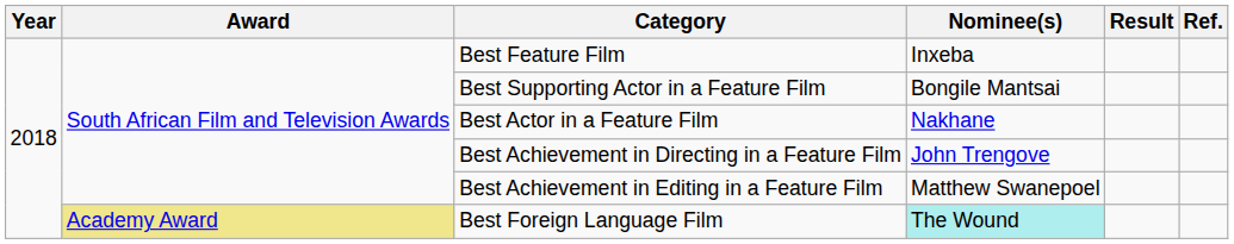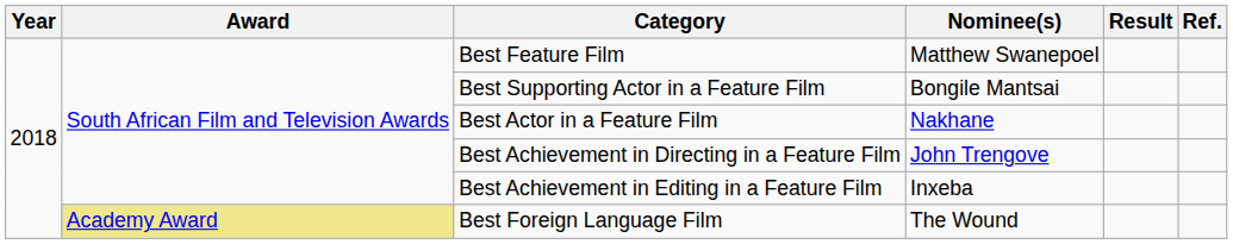 <table class="wikitable sortable plainrowheaders" style="font-size\">
 <tr>
 <th>Year</th>
 <th>Award</th>
 <th>Category</th>
 <th>Nominee(s)</th>
 <th>Result</th>
 <th>Ref.</th>
 </tr>
 <tr>
 <td rowspan="6">2018</td>
 <td rowspan="5"><a href='#'>South African Film and Television Awards</a></td>
 <td>Best Feature Film</td>
-<td>Inxeba</td>
+<td>Matthew Swanepoel</td>
 <td></td>
 <td></td>
 </tr>
 <tr>
 <td>Best Supporting Actor in a Feature Film</td>
 <td>Bongile Mantsai</td>
 <td></td>
 <td></td>
 </tr>
 <tr>
 <td>Best Actor in a Feature Film</td>
 <td><a href='#'>Nakhane</a></td>
 <td></td>
 <td></td>
 </tr>
 <tr>
 <td>Best Achievement in Directing in a Feature Film</td>
 <td><a href='#'>John Trengove</a></td>
 <td></td>
 <td></td>
 </tr>
 <tr>
 <td>Best Achievement in Editing in a Feature Film</td>
-<td>Matthew Swanepoel</td>
+<td>Inxeba</td>
 <td></td>
 <td></td>
 </tr>
 <tr>
 <td style="background: khaki;"><a href='#'>Academy Award</a></td>
 <td>Best Foreign Language Film</td>
-<td style="background: paleturquoise;">The Wound</td>
+<td>The Wound</td>
 <td></td>
 <td></td>
 </tr>
 </table>
